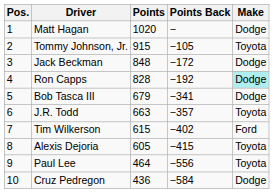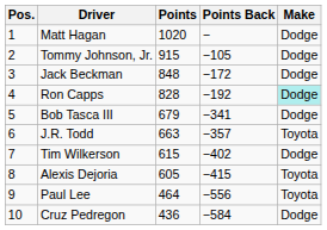 <table class="wikitable">
 <tr>
 <th>Pos.</th>
 <th>Driver</th>
 <th>Points</th>
 <th>Points Back</th>
 <th>Make</th>
 </tr>
 <tr>
 <td>1</td>
 <td>Matt Hagan</td>
 <td>1020</td>
 <td>−</td>
 <td>Dodge</td>
 </tr>
 <tr>
 <td>2</td>
 <td>Tommy Johnson, Jr.</td>
 <td>915</td>
 <td>−105</td>
-<td>Toyota</td>
+<td>Dodge</td>
 </tr>
 <tr>
 <td>3</td>
 <td>Jack Beckman</td>
 <td>848</td>
 <td>−172</td>
 <td>Dodge</td>
 </tr>
 <tr>
 <td>4</td>
 <td>Ron Capps</td>
 <td>828</td>
 <td>−192</td>
 <td style="background: paleturquoise;">Dodge</td>
 </tr>
 <tr>
 <td>5</td>
 <td>Bob Tasca III</td>
 <td>679</td>
 <td>−341</td>
 <td>Dodge</td>
 </tr>
 <tr>
 <td>6</td>
 <td>J.R. Todd</td>
 <td>663</td>
 <td>−357</td>
 <td>Toyota</td>
 </tr>
 <tr>
 <td>7</td>
 <td>Tim Wilkerson</td>
 <td>615</td>
 <td>−402</td>
-<td>Ford</td>
+<td>Dodge</td>
 </tr>
 <tr>
 <td>8</td>
 <td>Alexis Dejoria</td>
 <td>605</td>
 <td>−415</td>
 <td>Toyota</td>
 </tr>
 <tr>
 <td>9</td>
 <td>Paul Lee</td>
 <td>464</td>
 <td>−556</td>
 <td>Toyota</td>
 </tr>
 <tr>
 <td>10</td>
 <td>Cruz Pedregon</td>
 <td>436</td>
 <td>−584</td>
 <td>Dodge</td>
 </tr>
 </table>
